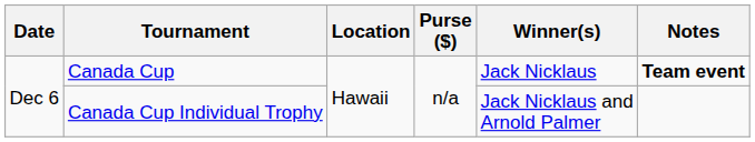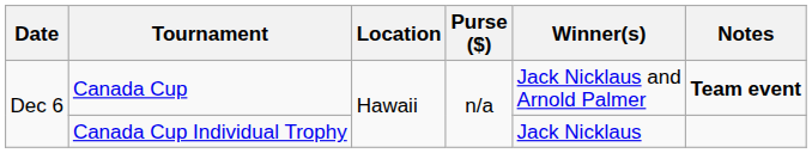 <table class="wikitable" style="font-size:95%">
 <tr>
 <th>Date</th>
 <th>Tournament</th>
 <th>Location</th>
 <th>Purse<br>($)</th>
 <th>Winner(s)</th>
 <th>Notes</th>
 </tr>
 <tr>
 <td rowspan=2>Dec 6</td>
 <td><a href='#'>Canada Cup</a></td>
 <td rowspan=2>Hawaii</td>
 <td rowspan=2 align=center>n/a</td>
-<td> <a href='#'>Jack Nicklaus</a></td>
+<td> <a href='#'>Jack Nicklaus</a> and<br> <a href='#'>Arnold Palmer</a></td>
 <td><strong>Team event</strong></td>
 </tr>
 <tr>
 <td><a href='#'>Canada Cup Individual Trophy</a></td>
-<td> <a href='#'>Jack Nicklaus</a> and<br> <a href='#'>Arnold Palmer</a></td>
+<td> <a href='#'>Jack Nicklaus</a></td>
 <td></td>
 </tr>
 </table>
